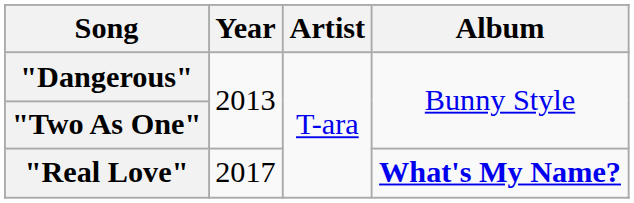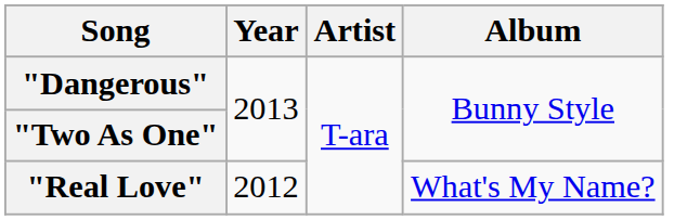 <table class="wikitable plainrowheaders" style="text-align:center">
 <tr>
 <th>Song</th>
 <th scope="col">Year</th>
 <th scope="col">Artist</th>
 <th>Album</th>
 </tr>
 <tr>
 <th scope="row">"Dangerous" </th>
 <td rowspan="2">2013</td>
 <td rowspan="3"><a href='#'>T-ara</a></td>
 <td rowspan="2"><a href='#'>Bunny Style</a></td>
 </tr>
 <tr>
 <th scope="row">"Two As One"</th>
 </tr>
 <tr>
 <th scope="row">"Real Love"</th>
-<td>2017</td>
-<td><strong><a href='#'>What's My Name?</a></strong></td>
+<td>2012</td>
+<td><a href='#'>What's My Name?</a></td>
 </tr>
 </table>
